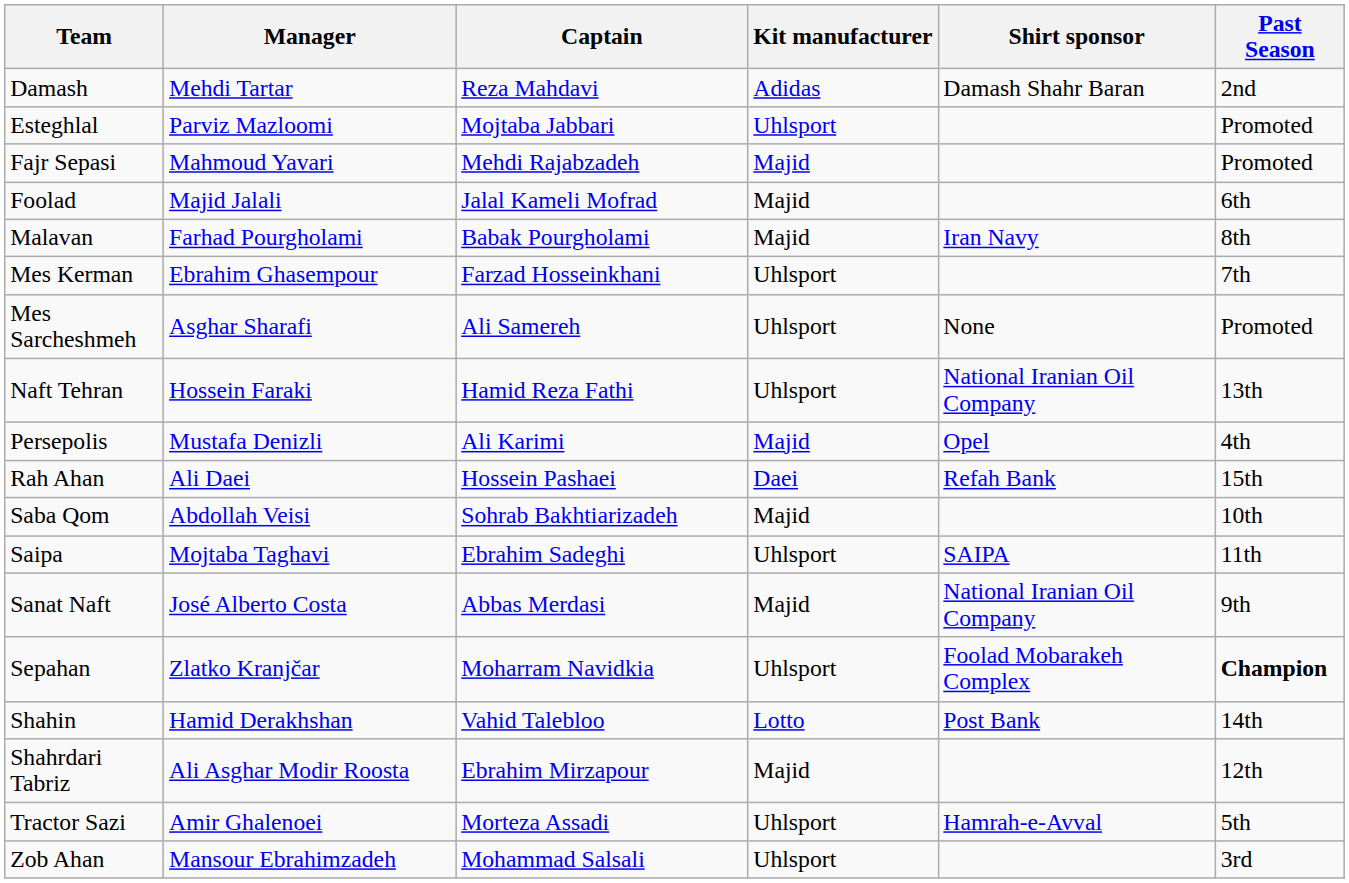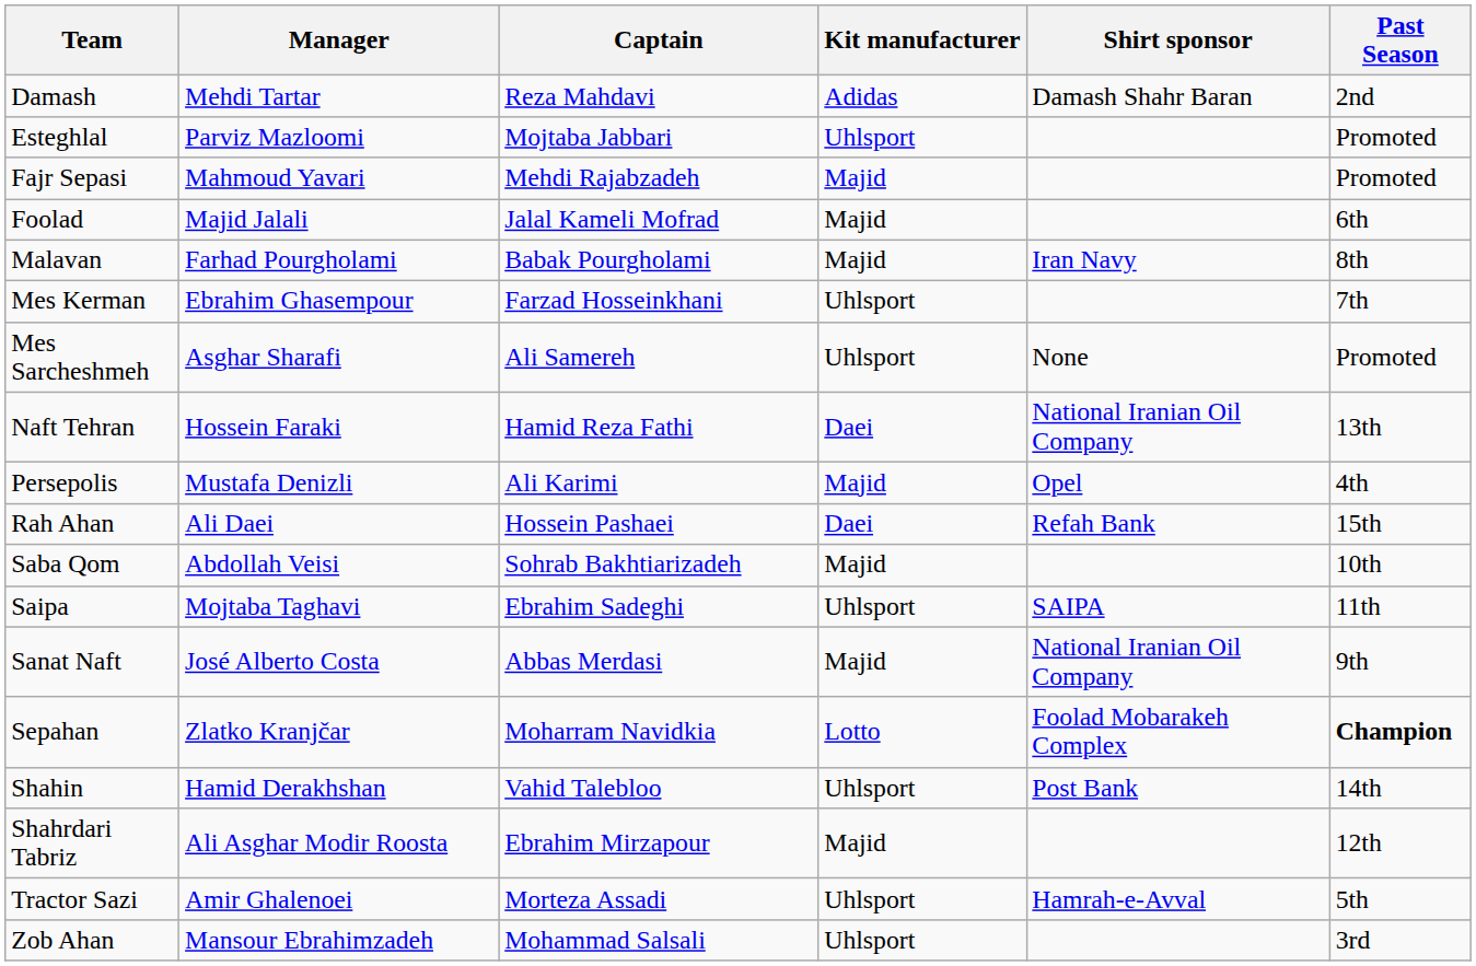 <table class="wikitable sortable" style="text-align: left;">
 <tr>
 <th width=100>Team</th>
 <th width=190>Manager</th>
 <th width=190>Captain</th>
 <th>Kit manufacturer</th>
 <th width=180>Shirt sponsor</th>
 <th width=80><a href='#'>Past Season</a></th>
 </tr>
 <tr>
 <td>Damash</td>
 <td> <a href='#'>Mehdi Tartar</a></td>
 <td> <a href='#'>Reza Mahdavi</a></td>
 <td><a href='#'>Adidas</a></td>
 <td>Damash Shahr Baran</td>
 <td>2nd</td>
 </tr>
 <tr>
 <td>Esteghlal</td>
 <td> <a href='#'>Parviz Mazloomi</a></td>
 <td> <a href='#'>Mojtaba Jabbari</a></td>
 <td><a href='#'>Uhlsport</a></td>
 <td></td>
 <td>Promoted </td>
 </tr>
 <tr>
 <td>Fajr Sepasi</td>
 <td> <a href='#'>Mahmoud Yavari</a></td>
 <td> <a href='#'>Mehdi Rajabzadeh</a></td>
 <td><a href='#'>Majid</a></td>
 <td></td>
 <td>Promoted </td>
 </tr>
 <tr>
 <td>Foolad</td>
 <td> <a href='#'>Majid Jalali</a></td>
 <td> <a href='#'>Jalal Kameli Mofrad</a></td>
 <td>Majid</td>
 <td></td>
 <td>6th</td>
 </tr>
 <tr>
 <td>Malavan</td>
 <td> <a href='#'>Farhad Pourgholami</a></td>
 <td> <a href='#'>Babak Pourgholami</a></td>
 <td>Majid</td>
 <td><a href='#'>Iran Navy</a></td>
 <td>8th</td>
 </tr>
 <tr>
 <td>Mes Kerman</td>
 <td> <a href='#'>Ebrahim Ghasempour</a></td>
 <td> <a href='#'>Farzad Hosseinkhani</a></td>
 <td>Uhlsport</td>
 <td></td>
 <td>7th</td>
 </tr>
 <tr>
 <td>Mes Sarcheshmeh</td>
 <td> <a href='#'>Asghar Sharafi</a></td>
 <td> <a href='#'>Ali Samereh</a></td>
 <td>Uhlsport</td>
 <td>None</td>
 <td>Promoted </td>
 </tr>
 <tr>
 <td>Naft Tehran</td>
 <td> <a href='#'>Hossein Faraki</a></td>
 <td> <a href='#'>Hamid Reza Fathi</a></td>
-<td>Uhlsport</td>
+<td><a href='#'>Daei</a></td>
 <td><a href='#'>National Iranian Oil Company</a></td>
 <td>13th</td>
 </tr>
 <tr>
 <td>Persepolis</td>
 <td> <a href='#'>Mustafa Denizli</a></td>
 <td> <a href='#'>Ali Karimi</a></td>
 <td><a href='#'>Majid</a></td>
 <td><a href='#'>Opel</a></td>
 <td>4th</td>
 </tr>
 <tr>
 <td>Rah Ahan</td>
 <td> <a href='#'>Ali Daei</a></td>
 <td> <a href='#'>Hossein Pashaei</a></td>
 <td><a href='#'>Daei</a></td>
 <td><a href='#'>Refah Bank</a></td>
 <td>15th</td>
 </tr>
 <tr>
 <td>Saba Qom</td>
 <td> <a href='#'>Abdollah Veisi</a></td>
 <td> <a href='#'>Sohrab Bakhtiarizadeh</a></td>
 <td>Majid</td>
 <td></td>
 <td>10th</td>
 </tr>
 <tr>
 <td>Saipa</td>
 <td> <a href='#'>Mojtaba Taghavi</a></td>
 <td> <a href='#'>Ebrahim Sadeghi</a></td>
 <td>Uhlsport</td>
 <td><a href='#'>SAIPA</a></td>
 <td>11th</td>
 </tr>
 <tr>
 <td>Sanat Naft</td>
 <td> <a href='#'>José Alberto Costa</a></td>
 <td> <a href='#'>Abbas Merdasi</a></td>
 <td>Majid</td>
 <td><a href='#'>National Iranian Oil Company</a></td>
 <td>9th</td>
 </tr>
 <tr>
 <td>Sepahan</td>
 <td> <a href='#'>Zlatko Kranjčar</a></td>
 <td> <a href='#'>Moharram Navidkia</a></td>
-<td>Uhlsport</td>
+<td><a href='#'>Lotto</a></td>
 <td><a href='#'>Foolad Mobarakeh Complex</a></td>
 <td><strong>Champion</strong></td>
 </tr>
 <tr>
 <td>Shahin</td>
 <td> <a href='#'>Hamid Derakhshan</a></td>
 <td> <a href='#'>Vahid Talebloo</a></td>
-<td><a href='#'>Lotto</a></td>
+<td>Uhlsport</td>
 <td><a href='#'>Post Bank</a></td>
 <td>14th</td>
 </tr>
 <tr>
 <td>Shahrdari Tabriz</td>
 <td> <a href='#'>Ali Asghar Modir Roosta</a></td>
 <td> <a href='#'>Ebrahim Mirzapour</a></td>
 <td>Majid</td>
 <td></td>
 <td>12th</td>
 </tr>
 <tr>
 <td>Tractor Sazi</td>
 <td> <a href='#'>Amir Ghalenoei</a></td>
 <td> <a href='#'>Morteza Assadi</a></td>
 <td>Uhlsport</td>
 <td><a href='#'>Hamrah-e-Avval</a></td>
 <td>5th</td>
 </tr>
 <tr>
 <td>Zob Ahan</td>
 <td> <a href='#'>Mansour Ebrahimzadeh</a></td>
 <td> <a href='#'>Mohammad Salsali</a></td>
 <td>Uhlsport</td>
 <td> </td>
 <td>3rd</td>
 </tr>
 </table>
